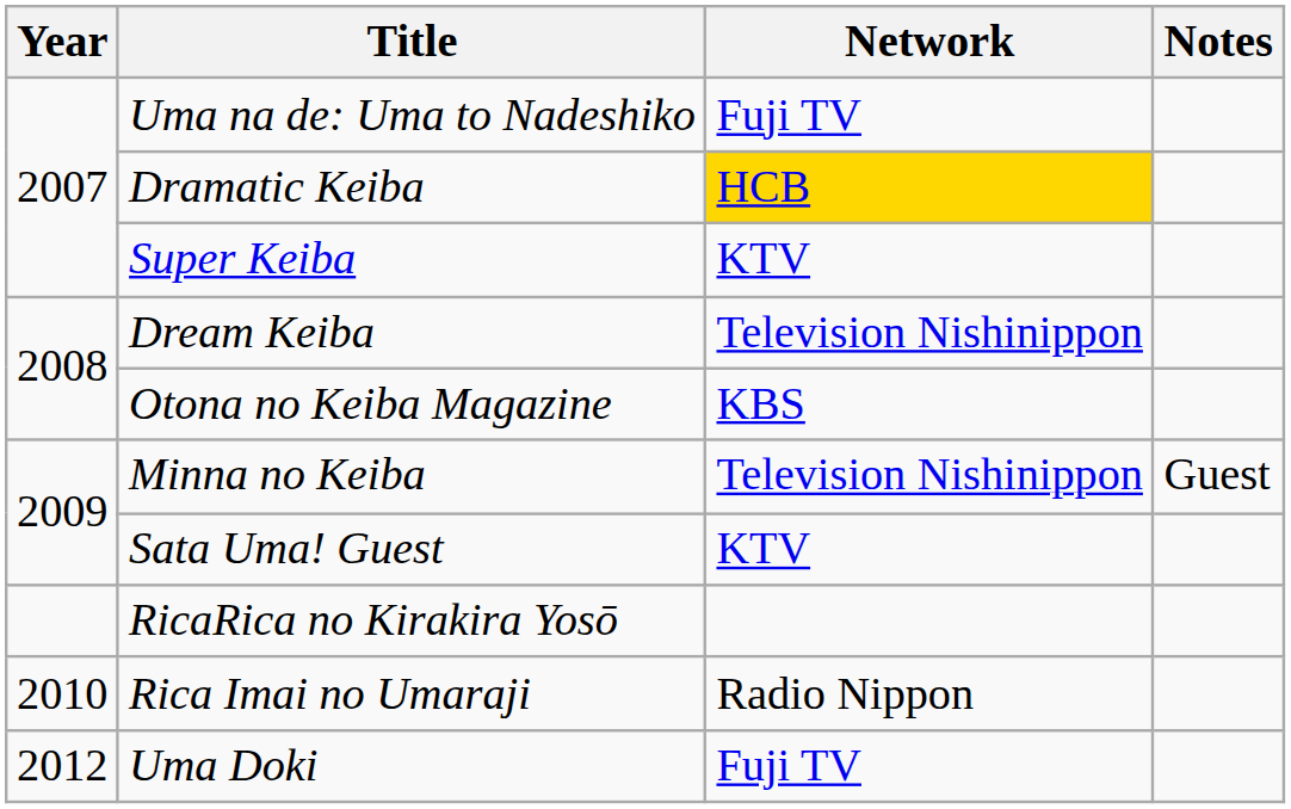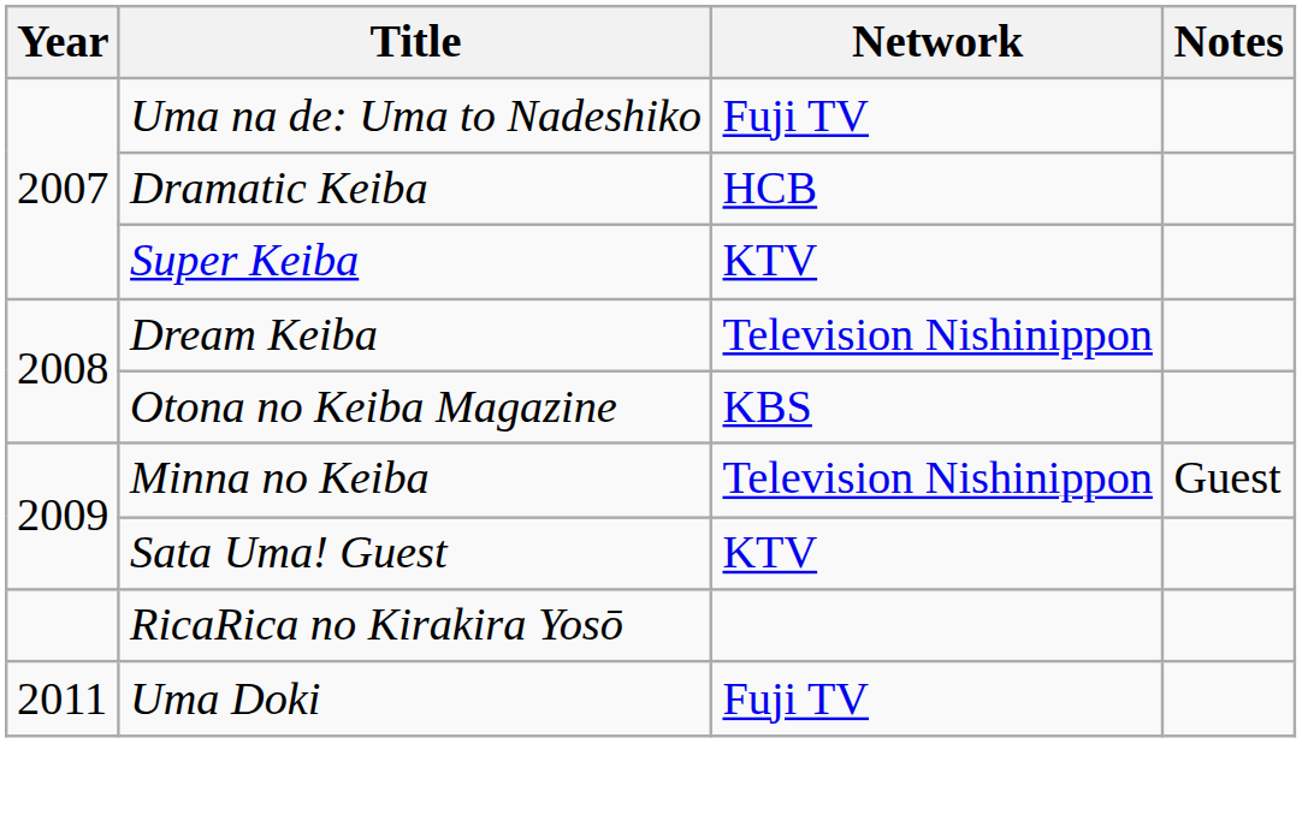 <table class="wikitable">
 <tr>
 <th>Year</th>
 <th>Title</th>
 <th>Network</th>
 <th>Notes</th>
 </tr>
 <tr>
 <td rowspan="3">2007</td>
 <td><em>Uma na de: Uma to Nadeshiko</em></td>
 <td><a href='#'>Fuji TV</a></td>
 <td></td>
 </tr>
 <tr>
 <td><em>Dramatic Keiba</em></td>
-<td style="background: gold;"><a href='#'>HCB</a></td>
+<td><a href='#'>HCB</a></td>
 <td></td>
 </tr>
 <tr>
 <td><em><a href='#'>Super Keiba</a></em></td>
 <td><a href='#'>KTV</a></td>
 <td></td>
 </tr>
 <tr>
 <td rowspan="2">2008</td>
 <td><em>Dream Keiba</em></td>
 <td><a href='#'>Television Nishinippon</a></td>
 <td></td>
 </tr>
 <tr>
 <td><em>Otona no Keiba Magazine</em></td>
 <td><a href='#'>KBS</a></td>
 <td></td>
 </tr>
 <tr>
 <td rowspan="2">2009</td>
 <td><em>Minna no Keiba</em></td>
 <td><a href='#'>Television Nishinippon</a></td>
 <td>Guest</td>
 </tr>
 <tr>
 <td><em>Sata Uma! Guest</em></td>
 <td><a href='#'>KTV</a></td>
 <td></td>
 </tr>
 <tr>
 <td></td>
 <td><em>RicaRica no Kirakira Yosō</em></td>
 <td></td>
 <td></td>
 </tr>
 <tr>
-<td>2010</td>
-<td><em>Rica Imai no Umaraji</em></td>
-<td>Radio Nippon</td>
-<td></td>
-</tr>
-<tr>
-<td>2012</td>
+<td>2011</td>
 <td><em>Uma Doki</em></td>
 <td><a href='#'>Fuji TV</a></td>
 <td></td>
 </tr>
 </table>
